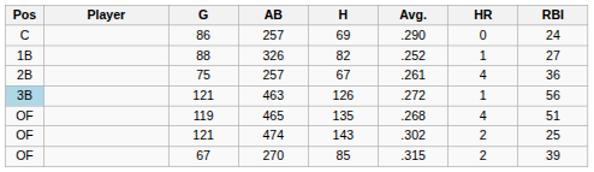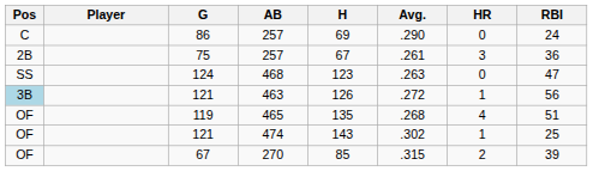 <table class="wikitable sortable">
 <tr>
 <th bgcolor="#DDDDFF" width="5%">Pos</th>
 <th bgcolor="#DDDDFF" width="16%">Player</th>
 <th bgcolor="#DDDDFF" width="9%">G</th>
 <th bgcolor="#DDDDFF" width="9%">AB</th>
 <th bgcolor="#DDDDFF" width="9%">H</th>
 <th bgcolor="#DDDDFF" width="9%">Avg.</th>
 <th bgcolor="#DDDDFF" width="9%">HR</th>
 <th bgcolor="#DDDDFF" width="9%">RBI</th>
 </tr>
 <tr align="center">
 <td>C</td>
 <td></td>
 <td>86</td>
 <td>257</td>
 <td>69</td>
 <td>.290</td>
 <td>0</td>
 <td>24</td>
 </tr>
 <tr align="center">
-<td>1B</td>
-<td></td>
-<td>88</td>
-<td>326</td>
-<td>82</td>
-<td>.252</td>
-<td>1</td>
-<td>27</td>
-</tr>
-<tr align="center">
 <td>2B</td>
 <td></td>
 <td>75</td>
 <td>257</td>
 <td>67</td>
 <td>.261</td>
-<td>4</td>
+<td>3</td>
 <td>36</td>
+</tr>
+<tr align="center">
+<td>SS</td>
+<td></td>
+<td>124</td>
+<td>468</td>
+<td>123</td>
+<td>.263</td>
+<td>0</td>
+<td>47</td>
 </tr>
 <tr align="center">
 <td style="background: lightblue;">3B</td>
 <td></td>
 <td>121</td>
 <td>463</td>
 <td>126</td>
 <td>.272</td>
 <td>1</td>
 <td>56</td>
 </tr>
 <tr align="center">
 <td>OF</td>
 <td></td>
 <td>119</td>
 <td>465</td>
 <td>135</td>
 <td>.268</td>
 <td>4</td>
 <td>51</td>
 </tr>
 <tr align="center">
 <td>OF</td>
 <td></td>
 <td>121</td>
 <td>474</td>
 <td>143</td>
 <td>.302</td>
-<td>2</td>
+<td>1</td>
 <td>25</td>
 </tr>
 <tr align="center">
 <td>OF</td>
 <td></td>
 <td>67</td>
 <td>270</td>
 <td>85</td>
 <td>.315</td>
 <td>2</td>
 <td>39</td>
 </tr>
 </table>
